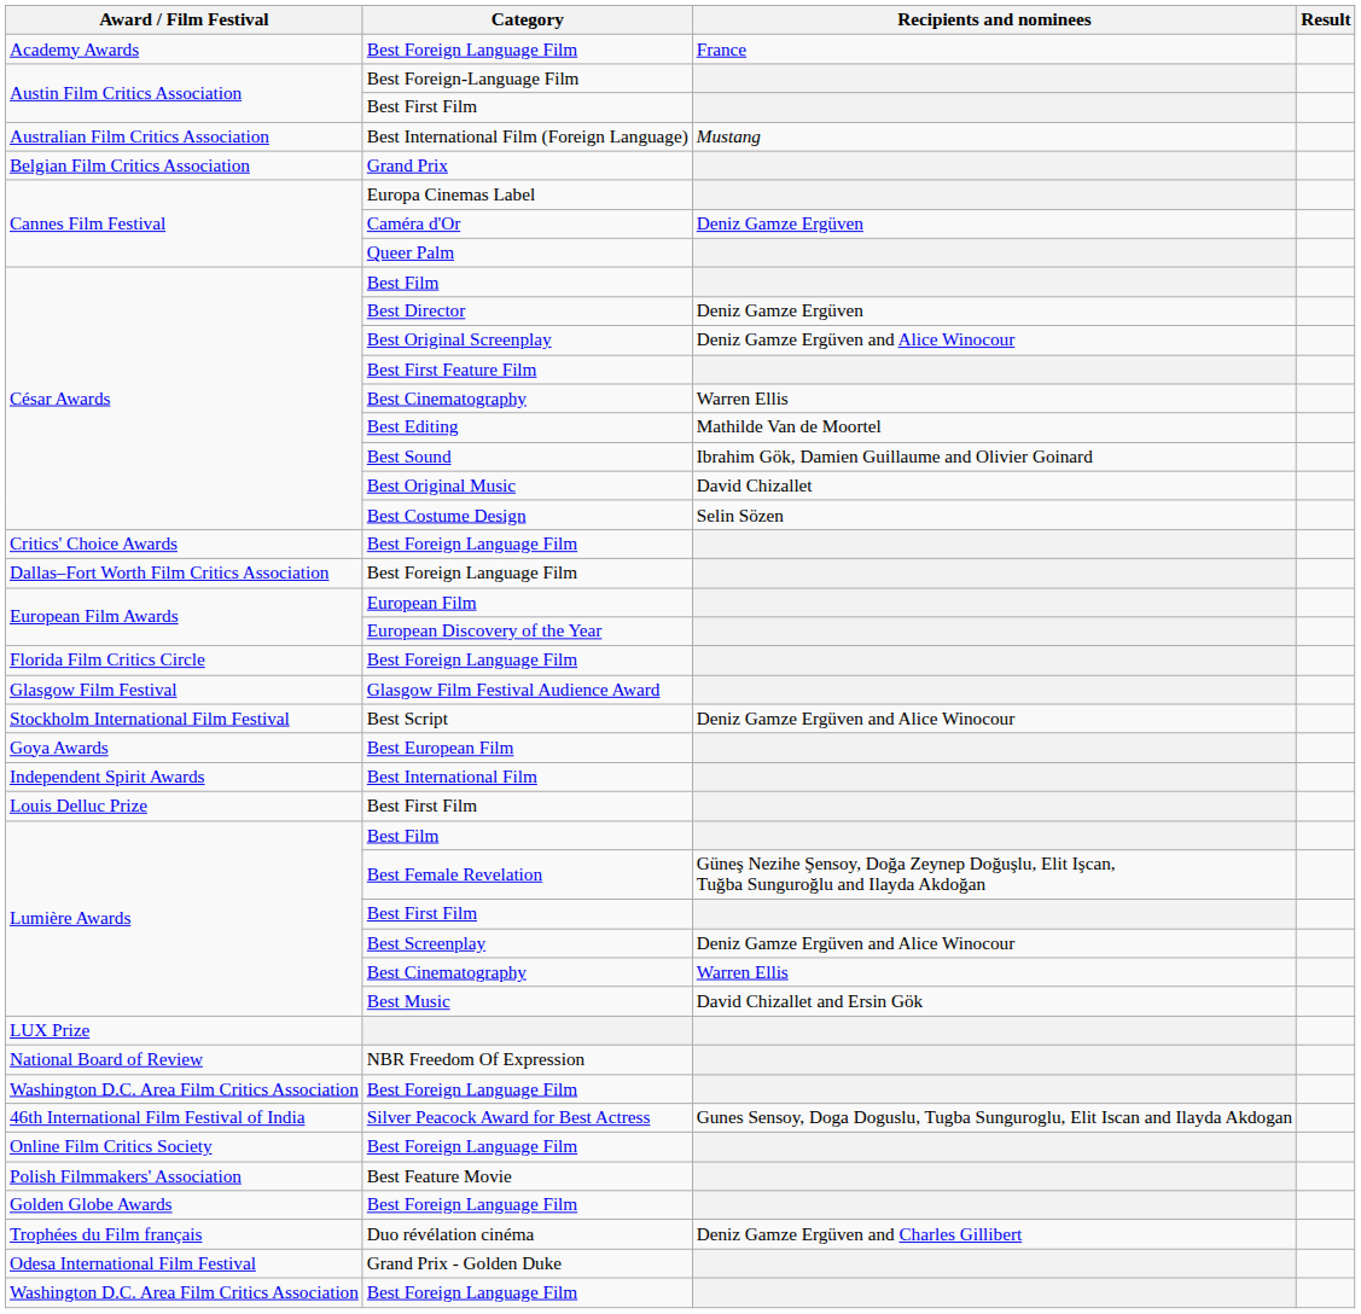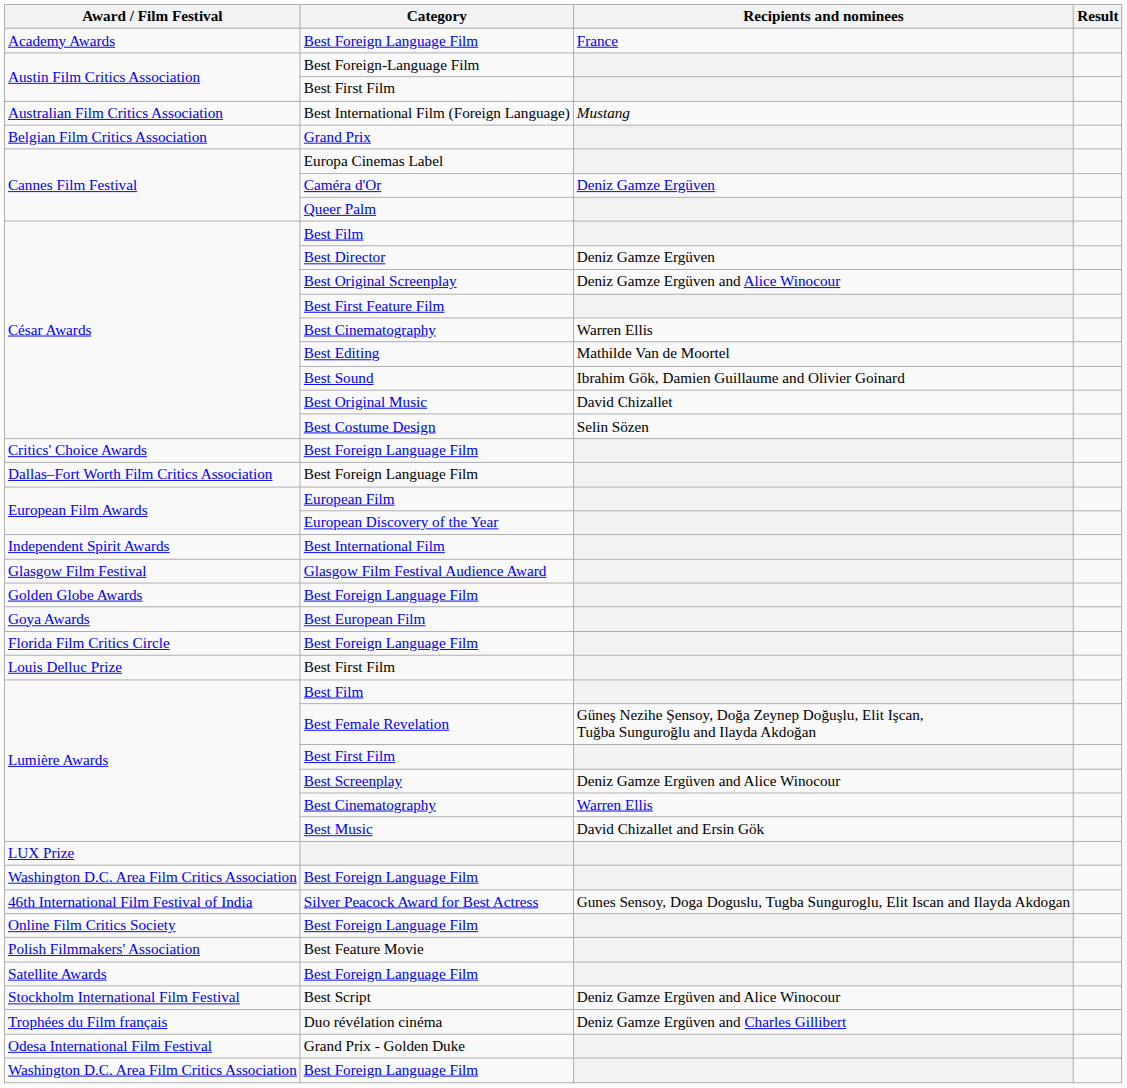 <table class="wikitable plainrowheaders sortable">
 <tr style="background:#ccc; text-align:center;">
 <th scope="col">Award / Film Festival</th>
 <th scope="col">Category</th>
 <th scope="col">Recipients and nominees</th>
 <th scope="col">Result</th>
 </tr>
 <tr>
 <td><a href='#'>Academy Awards</a></td>
 <td><a href='#'>Best Foreign Language Film</a></td>
 <td><a href='#'>France</a></td>
 <td></td>
 </tr>
 <tr>
 <td rowspan=2><a href='#'>Austin Film Critics Association</a></td>
 <td>Best Foreign-Language Film</td>
 <th></th>
 <td></td>
 </tr>
 <tr>
 <td>Best First Film</td>
 <th></th>
 <td></td>
 </tr>
 <tr>
 <td><a href='#'>Australian Film Critics Association</a></td>
 <td>Best International Film (Foreign Language)</td>
 <td><em>Mustang</em></td>
 <td></td>
 </tr>
 <tr>
 <td><a href='#'>Belgian Film Critics Association</a></td>
 <td><a href='#'>Grand Prix</a></td>
 <th></th>
 <td></td>
 </tr>
 <tr>
 <td rowspan=3><a href='#'>Cannes Film Festival</a></td>
 <td>Europa Cinemas Label</td>
 <th></th>
 <td></td>
 </tr>
 <tr>
 <td><a href='#'>Caméra d'Or</a></td>
 <td><a href='#'>Deniz Gamze Ergüven</a></td>
 <td></td>
 </tr>
 <tr>
 <td><a href='#'>Queer Palm</a></td>
 <th></th>
 <td></td>
 </tr>
 <tr>
 <td rowspan=9><a href='#'>César Awards</a></td>
 <td><a href='#'>Best Film</a></td>
 <th></th>
 <td></td>
 </tr>
 <tr>
 <td><a href='#'>Best Director</a></td>
 <td>Deniz Gamze Ergüven</td>
 <td></td>
 </tr>
 <tr>
 <td><a href='#'>Best Original Screenplay</a></td>
 <td>Deniz Gamze Ergüven and <a href='#'>Alice Winocour</a></td>
 <td></td>
 </tr>
 <tr>
 <td><a href='#'>Best First Feature Film</a></td>
 <th></th>
 <td></td>
 </tr>
 <tr>
 <td><a href='#'>Best Cinematography</a></td>
 <td>Warren Ellis</td>
 <td></td>
 </tr>
 <tr>
 <td><a href='#'>Best Editing</a></td>
 <td>Mathilde Van de Moortel</td>
 <td></td>
 </tr>
 <tr>
 <td><a href='#'>Best Sound</a></td>
 <td>Ibrahim Gök, Damien Guillaume and Olivier Goinard</td>
 <td></td>
 </tr>
 <tr>
 <td><a href='#'>Best Original Music</a></td>
 <td>David Chizallet</td>
 <td></td>
 </tr>
 <tr>
 <td><a href='#'>Best Costume Design</a></td>
 <td>Selin Sözen</td>
 <td></td>
 </tr>
 <tr>
 <td><a href='#'>Critics' Choice Awards</a></td>
 <td><a href='#'>Best Foreign Language Film</a></td>
 <th></th>
 <td></td>
 </tr>
 <tr>
 <td><a href='#'>Dallas–Fort Worth Film Critics Association</a></td>
 <td>Best Foreign Language Film</td>
 <th></th>
 <td></td>
 </tr>
 <tr>
 <td rowspan=2><a href='#'>European Film Awards</a></td>
 <td><a href='#'>European Film</a></td>
 <th></th>
 <td></td>
 </tr>
 <tr>
 <td><a href='#'>European Discovery of the Year</a></td>
 <th></th>
 <td></td>
 </tr>
 <tr>
-<td><a href='#'>Florida Film Critics Circle</a></td>
-<td><a href='#'>Best Foreign Language Film</a></td>
+<td><a href='#'>Independent Spirit Awards</a></td>
+<td><a href='#'>Best International Film</a></td>
 <th></th>
 <td></td>
 </tr>
 <tr>
 <td><a href='#'>Glasgow Film Festival</a></td>
 <td><a href='#'>Glasgow Film Festival Audience Award</a></td>
 <th></th>
 <td></td>
 </tr>
 <tr>
-<td><a href='#'>Stockholm International Film Festival</a></td>
-<td>Best Script</td>
-<td>Deniz Gamze Ergüven and Alice Winocour</td>
+<td><a href='#'>Golden Globe Awards</a></td>
+<td><a href='#'>Best Foreign Language Film</a></td>
+<th></th>
 <td></td>
 </tr>
 <tr>
 <td><a href='#'>Goya Awards</a></td>
 <td><a href='#'>Best European Film</a></td>
 <th></th>
 <td></td>
 </tr>
 <tr>
-<td><a href='#'>Independent Spirit Awards</a></td>
-<td><a href='#'>Best International Film</a></td>
+<td><a href='#'>Florida Film Critics Circle</a></td>
+<td><a href='#'>Best Foreign Language Film</a></td>
 <th></th>
 <td></td>
 </tr>
 <tr>
 <td><a href='#'>Louis Delluc Prize</a></td>
 <td>Best First Film</td>
 <th></th>
 <td></td>
 </tr>
 <tr>
 <td rowspan=6><a href='#'>Lumière Awards</a></td>
 <td><a href='#'>Best Film</a></td>
 <th></th>
 <td></td>
 </tr>
 <tr>
 <td><a href='#'>Best Female Revelation</a></td>
 <td>Güneş Nezihe Şensoy, Doğa Zeynep Doğuşlu, Elit Işcan,<br> Tuğba Sunguroğlu and Ilayda Akdoğan</td>
 <td></td>
 </tr>
 <tr>
 <td><a href='#'>Best First Film</a></td>
 <th></th>
 <td></td>
 </tr>
 <tr>
 <td><a href='#'>Best Screenplay</a></td>
 <td>Deniz Gamze Ergüven and Alice Winocour</td>
 <td></td>
 </tr>
 <tr>
 <td><a href='#'>Best Cinematography</a></td>
 <td><a href='#'>Warren Ellis</a></td>
 <td></td>
 </tr>
 <tr>
 <td><a href='#'>Best Music</a></td>
 <td>David Chizallet and Ersin Gök</td>
 <td></td>
 </tr>
 <tr>
 <td><a href='#'>LUX Prize</a></td>
 <th></th>
 <th></th>
 <td></td>
 </tr>
 <tr>
-<td><a href='#'>National Board of Review</a></td>
-<td>NBR Freedom Of Expression</td>
-<th></th>
-<td></td>
-</tr>
-<tr>
 <td><a href='#'>Washington D.C. Area Film Critics Association</a></td>
 <td><a href='#'>Best Foreign Language Film</a></td>
 <th></th>
 <td></td>
 </tr>
 <tr>
 <td><a href='#'>46th International Film Festival of India</a></td>
 <td><a href='#'>Silver Peacock Award for Best Actress</a></td>
 <td>Gunes Sensoy, Doga Doguslu, Tugba Sunguroglu, Elit Iscan and Ilayda Akdogan</td>
 <td></td>
 </tr>
 <tr>
 <td><a href='#'>Online Film Critics Society</a></td>
 <td><a href='#'>Best Foreign Language Film</a></td>
 <th></th>
 <td></td>
 </tr>
 <tr>
 <td><a href='#'>Polish Filmmakers' Association</a></td>
 <td>Best Feature Movie</td>
 <th></th>
 <td></td>
 </tr>
 <tr>
-<td><a href='#'>Golden Globe Awards</a></td>
+<td><a href='#'>Satellite Awards</a></td>
 <td><a href='#'>Best Foreign Language Film</a></td>
 <th></th>
+<td></td>
+</tr>
+<tr>
+<td><a href='#'>Stockholm International Film Festival</a></td>
+<td>Best Script</td>
+<td>Deniz Gamze Ergüven and Alice Winocour</td>
 <td></td>
 </tr>
 <tr>
 <td><a href='#'>Trophées du Film français</a></td>
 <td>Duo révélation cinéma</td>
 <td>Deniz Gamze Ergüven and <a href='#'>Charles Gillibert</a></td>
 <td></td>
 </tr>
 <tr>
 <td><a href='#'>Odesa International Film Festival</a></td>
 <td>Grand Prix - Golden Duke</td>
 <th></th>
 <td></td>
 </tr>
 <tr>
 <td><a href='#'>Washington D.C. Area Film Critics Association</a></td>
 <td><a href='#'>Best Foreign Language Film</a></td>
 <th></th>
 <td></td>
 </tr>
 </table>
